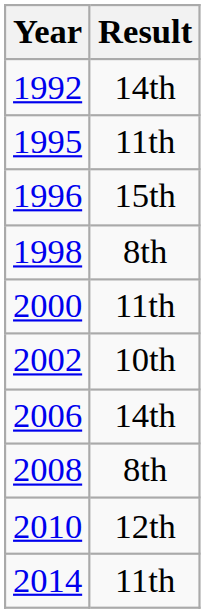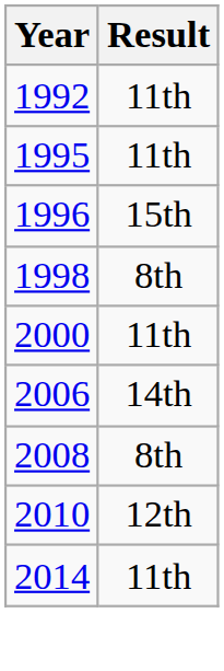 <table class="wikitable" style="text-align:center">
 <tr>
 <th>Year</th>
 <th>Result</th>
 </tr>
 <tr>
 <td><a href='#'>1992</a></td>
-<td>14th</td>
+<td>11th</td>
 </tr>
 <tr>
 <td><a href='#'>1995</a></td>
 <td>11th</td>
 </tr>
 <tr>
 <td><a href='#'>1996</a></td>
 <td>15th</td>
 </tr>
 <tr>
 <td><a href='#'>1998</a></td>
 <td>8th</td>
 </tr>
 <tr>
 <td><a href='#'>2000</a></td>
 <td>11th</td>
 </tr>
 <tr>
-<td><a href='#'>2002</a></td>
-<td>10th</td>
-</tr>
-<tr>
 <td><a href='#'>2006</a></td>
 <td>14th</td>
 </tr>
 <tr>
 <td><a href='#'>2008</a></td>
 <td>8th</td>
 </tr>
 <tr>
 <td><a href='#'>2010</a></td>
 <td>12th</td>
 </tr>
 <tr>
 <td><a href='#'>2014</a></td>
 <td>11th</td>
 </tr>
 </table>
